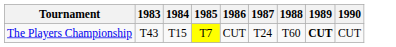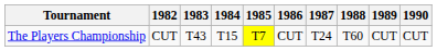 <table class="wikitable" style="font-size:95%;text-align:center;">
 <tr>
 <th>Tournament</th>
+<th>1982</th>
 <th>1983</th>
 <th>1984</th>
 <th>1985</th>
 <th>1986</th>
 <th>1987</th>
 <th>1988</th>
 <th>1989</th>
 <th>1990</th>
 </tr>
 <tr>
 <td align=left><a href='#'>The Players Championship</a></td>
+<td>CUT</td>
 <td>T43</td>
 <td>T15</td>
 <td style="background:yellow;">T7</td>
 <td>CUT</td>
 <td>T24</td>
 <td>T60</td>
-<td><strong>CUT</strong></td>
+<td>CUT</td>
 <td>CUT</td>
 </tr>
 </table>
